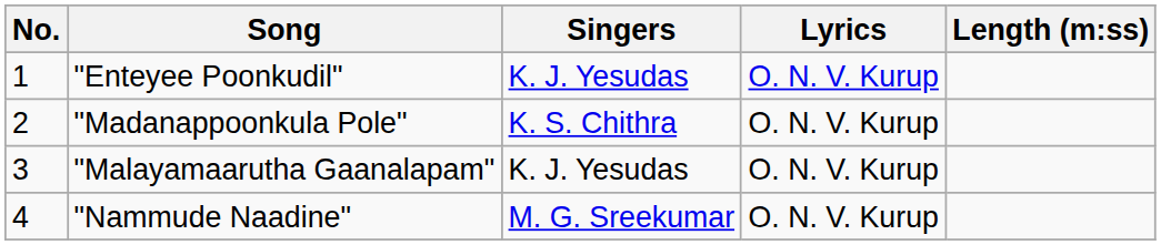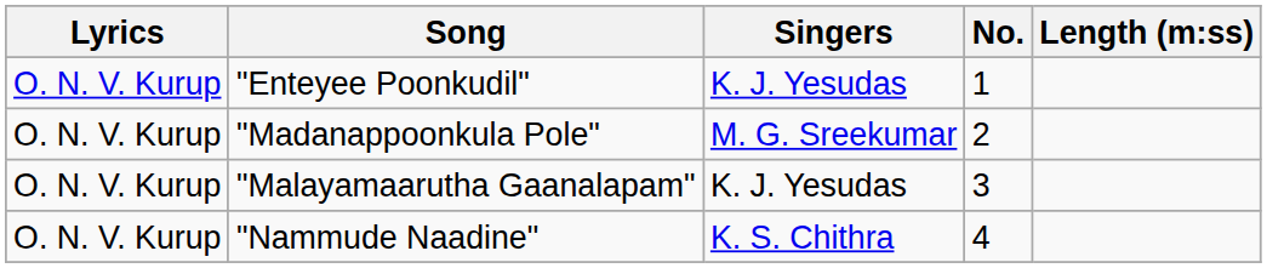 <table class="wikitable" style="font-size:95%;">
 <tr>
-<th>No.</th>
+<th>Lyrics</th>
 <th>Song</th>
 <th>Singers</th>
-<th>Lyrics</th>
+<th>No.</th>
 <th>Length (m:ss)</th>
 </tr>
 <tr>
-<td>1</td>
+<td><a href='#'>O. N. V. Kurup</a></td>
 <td>"Enteyee Poonkudil"</td>
 <td><a href='#'>K. J. Yesudas</a></td>
-<td><a href='#'>O. N. V. Kurup</a></td>
+<td>1</td>
 <td></td>
 </tr>
 <tr>
+<td>O. N. V. Kurup</td>
+<td>"Madanappoonkula Pole"</td>
+<td><a href='#'>M. G. Sreekumar</a></td>
 <td>2</td>
-<td>"Madanappoonkula Pole"</td>
-<td><a href='#'>K. S. Chithra</a></td>
-<td>O. N. V. Kurup</td>
 <td></td>
 </tr>
 <tr>
-<td>3</td>
+<td>O. N. V. Kurup</td>
 <td>"Malayamaarutha Gaanalapam"</td>
 <td>K. J. Yesudas</td>
-<td>O. N. V. Kurup</td>
+<td>3</td>
 <td></td>
 </tr>
 <tr>
+<td>O. N. V. Kurup</td>
+<td>"Nammude Naadine"</td>
+<td><a href='#'>K. S. Chithra</a></td>
 <td>4</td>
-<td>"Nammude Naadine"</td>
-<td><a href='#'>M. G. Sreekumar</a></td>
-<td>O. N. V. Kurup</td>
 <td></td>
 </tr>
 </table>
